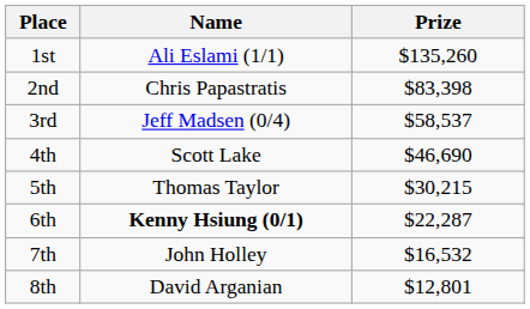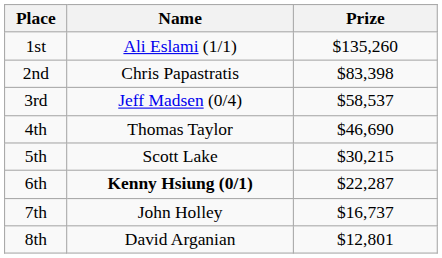 <table class="wikitable">
 <tr>
 <th width="50">Place</th>
 <th width="200">Name</th>
 <th width="125">Prize</th>
 </tr>
 <tr>
 <td align = "center">1st</td>
 <td align = "center"> <a href='#'>Ali Eslami</a> (1/1)</td>
 <td align = "center">$135,260</td>
 </tr>
 <tr>
 <td align = "center">2nd</td>
 <td align = "center"> Chris Papastratis</td>
 <td align = "center">$83,398</td>
 </tr>
 <tr>
 <td align = "center">3rd</td>
 <td align = "center"> <a href='#'>Jeff Madsen</a> (0/4)</td>
 <td align = "center">$58,537</td>
 </tr>
 <tr>
 <td align = "center">4th</td>
-<td align = "center"> Scott Lake</td>
+<td align = "center"> Thomas Taylor</td>
 <td align = "center">$46,690</td>
 </tr>
 <tr>
 <td align = "center">5th</td>
-<td align = "center"> Thomas Taylor</td>
+<td align = "center"> Scott Lake</td>
 <td align = "center">$30,215</td>
 </tr>
 <tr>
 <td align = "center">6th</td>
 <td align = "center"><strong> Kenny Hsiung (0/1)</strong></td>
 <td align = "center">$22,287</td>
 </tr>
 <tr>
 <td align = "center">7th</td>
 <td align = "center"> John Holley</td>
-<td align = "center">$16,532</td>
+<td align = "center">$16,737</td>
 </tr>
 <tr>
 <td align = "center">8th</td>
 <td align = "center"> David Arganian</td>
 <td align = "center">$12,801</td>
 </tr>
 </table>
